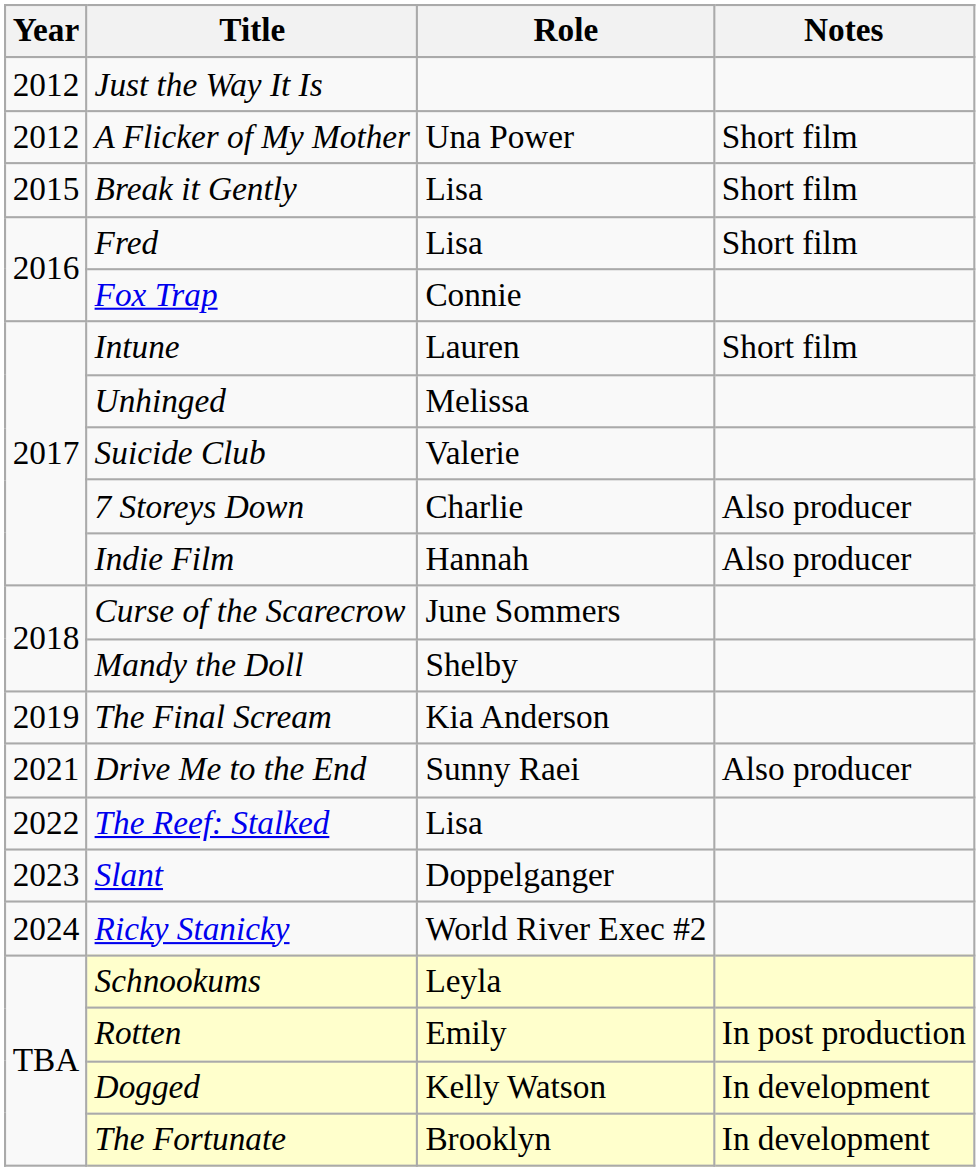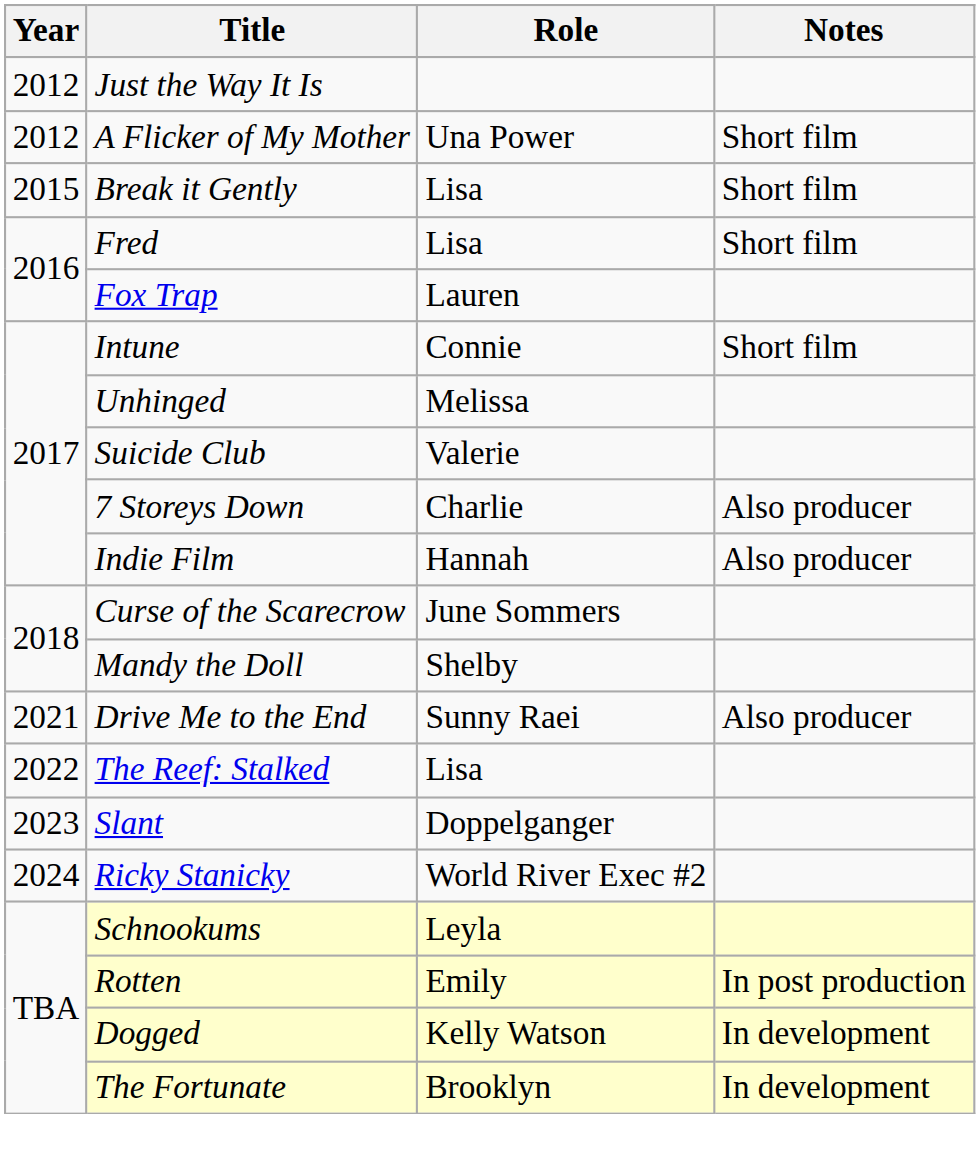 <table class="wikitable sortable">
 <tr>
 <th>Year</th>
 <th>Title</th>
 <th>Role</th>
 <th>Notes</th>
 </tr>
 <tr>
 <td>2012</td>
 <td><em>Just the Way It Is</em></td>
 <td></td>
 <td></td>
 </tr>
 <tr>
 <td>2012</td>
 <td><em>A Flicker of My Mother</em></td>
 <td>Una Power</td>
 <td>Short film</td>
 </tr>
 <tr>
 <td>2015</td>
 <td><em>Break it Gently</em></td>
 <td>Lisa</td>
 <td>Short film</td>
 </tr>
 <tr>
 <td rowspan="2">2016</td>
 <td><em>Fred</em></td>
 <td>Lisa</td>
 <td>Short film</td>
 </tr>
 <tr>
 <td><em><a href='#'>Fox Trap</a></em></td>
-<td>Connie</td>
+<td>Lauren</td>
 <td></td>
 </tr>
 <tr>
 <td rowspan="5">2017</td>
 <td><em>Intune</em></td>
-<td>Lauren</td>
+<td>Connie</td>
 <td>Short film</td>
 </tr>
 <tr>
 <td><em>Unhinged</em></td>
 <td>Melissa</td>
 <td></td>
 </tr>
 <tr>
 <td><em>Suicide Club</em></td>
 <td>Valerie</td>
 <td></td>
 </tr>
 <tr>
 <td><em>7 Storeys Down</em></td>
 <td>Charlie</td>
 <td>Also producer</td>
 </tr>
 <tr>
 <td><em>Indie Film</em></td>
 <td>Hannah</td>
 <td>Also producer</td>
 </tr>
 <tr>
 <td rowspan="2">2018</td>
 <td><em>Curse of the Scarecrow</em></td>
 <td>June Sommers</td>
 <td></td>
 </tr>
 <tr>
 <td><em>Mandy the Doll</em></td>
 <td>Shelby</td>
-<td></td>
-</tr>
-<tr>
-<td>2019</td>
-<td><em>The Final Scream</em></td>
-<td>Kia Anderson</td>
 <td></td>
 </tr>
 <tr>
 <td>2021</td>
 <td><em>Drive Me to the End</em></td>
 <td>Sunny Raei</td>
 <td>Also producer</td>
 </tr>
 <tr>
 <td>2022</td>
 <td><em><a href='#'>The Reef: Stalked</a></em></td>
 <td>Lisa</td>
 <td></td>
 </tr>
 <tr>
 <td>2023</td>
 <td><em><a href='#'>Slant</a></em></td>
 <td>Doppelganger</td>
 <td></td>
 </tr>
 <tr>
 <td>2024</td>
 <td><em><a href='#'>Ricky Stanicky</a></em></td>
 <td>World River Exec #2</td>
 <td></td>
 </tr>
 <tr>
 <td rowspan="4">TBA</td>
 <td scope="row" style="background:#FFFFCC;"><em>Schnookums</em></td>
 <td scope="row" style="background:#FFFFCC;">Leyla</td>
 <td scope="row" style="background:#FFFFCC;"></td>
 </tr>
 <tr>
 <td scope="row" style="background:#FFFFCC;"><em>Rotten</em></td>
 <td scope="row" style="background:#FFFFCC;">Emily</td>
 <td scope="row" style="background:#FFFFCC;">In post production</td>
 </tr>
 <tr>
 <td scope="row" style="background:#FFFFCC;"><em>Dogged</em></td>
 <td scope="row" style="background:#FFFFCC;">Kelly Watson</td>
 <td scope="row" style="background:#FFFFCC;">In development</td>
 </tr>
 <tr>
 <td scope="row" style="background:#FFFFCC;"><em>The Fortunate</em></td>
 <td scope="row" style="background:#FFFFCC;">Brooklyn</td>
 <td scope="row" style="background:#FFFFCC;">In development</td>
 </tr>
 </table>
